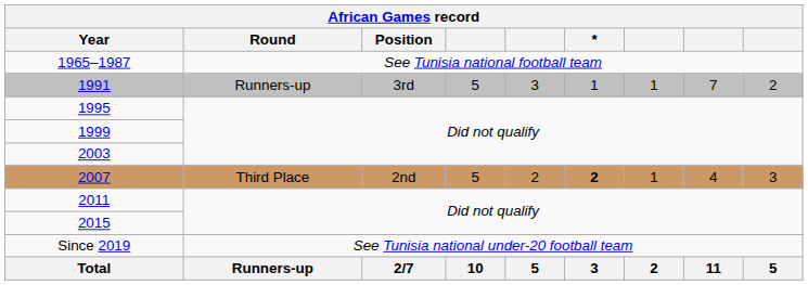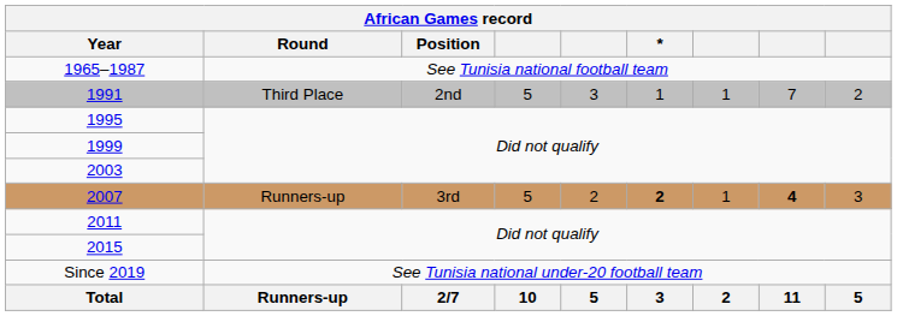 <table class="wikitable" style="font-size:90%; text-align:center;" width="50%">
 <tr>
 <th colspan=9><a href='#'>African Games</a> record</th>
 </tr>
 <tr>
 <th width="15%">Year</th>
 <th width="15%">Round</th>
 <th width="5%">Position</th>
 <th width="5%"></th>
 <th width="5%"></th>
 <th width="5%">*</th>
 <th width="5%"></th>
 <th width="5%"></th>
 <th width="5%"></th>
 </tr>
 <tr>
 <td><a href='#'>1965</a>–<a href='#'>1987</a></td>
 <td colspan="8"><em>See <a href='#'>Tunisia national football team</a></em></td>
 </tr>
 <tr bgcolor=silver>
 <td> <a href='#'>1991</a></td>
-<td>Runners-up</td>
-<td>3rd</td>
+<td>Third Place</td>
+<td>2nd</td>
 <td>5</td>
 <td>3</td>
 <td>1</td>
 <td>1</td>
 <td>7</td>
 <td>2</td>
 </tr>
 <tr>
 <td> <a href='#'>1995</a></td>
 <td colspan="8" rowspan="3"><em>Did not qualify</em></td>
 </tr>
 <tr>
 <td> <a href='#'>1999</a></td>
 </tr>
 <tr>
 <td> <a href='#'>2003</a></td>
 </tr>
 <tr bgcolor=cc9966>
 <td> <a href='#'>2007</a></td>
-<td>Third Place</td>
-<td>2nd</td>
+<td>Runners-up</td>
+<td>3rd</td>
 <td>5</td>
 <td>2</td>
 <td><strong>2</strong></td>
 <td>1</td>
-<td>4</td>
+<td><strong>4</strong></td>
 <td>3</td>
 </tr>
 <tr>
 <td> <a href='#'>2011</a></td>
 <td colspan="8" rowspan="2"><em>Did not qualify</em></td>
 </tr>
 <tr>
 <td> <a href='#'>2015</a></td>
 </tr>
 <tr>
 <td>Since  <a href='#'>2019</a></td>
 <td colspan="8"><em>See <a href='#'>Tunisia national under-2</a></em><a href='#'><em>0 football team</em></a></td>
 </tr>
 <tr>
 <th>Total</th>
 <th>Runners-up</th>
 <th>2/7</th>
 <th>10</th>
 <th>5</th>
 <th>3</th>
 <th>2</th>
 <th>11</th>
 <th>5</th>
 </tr>
 </table>
